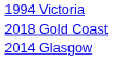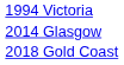 <table>
 <tr>
 <td><a href='#'>1994 Victoria</a><br></td>
+<td></td>
+<td></td>
+<td></td>
+</tr>
+<tr>
+<td><a href='#'>2014 Glasgow</a><br></td>
 <td></td>
 <td></td>
 <td></td>
 </tr>
 <tr>
 <td><a href='#'>2018 Gold Coast</a><br></td>
 <td></td>
 <td></td>
 <td></td>
 </tr>
-<tr>
-<td><a href='#'>2014 Glasgow</a><br></td>
-<td></td>
-<td></td>
-<td></td>
-</tr>
 </table>
